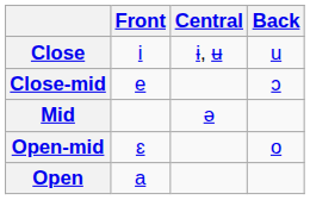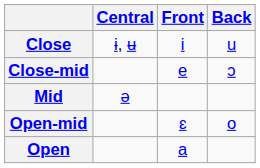 <table class="wikitable" style="text-align: center;">
 <tr>
 <th></th>
+<th><a href='#'>Central</a></th>
 <th><a href='#'>Front</a></th>
-<th><a href='#'>Central</a></th>
 <th><a href='#'>Back</a></th>
 </tr>
 <tr>
 <th><a href='#'>Close</a></th>
+<td><a href='#'>ɨ</a>, <a href='#'>ʉ</a></td>
 <td><a href='#'>i</a></td>
-<td><a href='#'>ɨ</a>, <a href='#'>ʉ</a></td>
 <td><a href='#'>u</a></td>
 </tr>
 <tr>
 <th><a href='#'>Close-mid</a></th>
+<td></td>
 <td><a href='#'>e</a></td>
-<td></td>
 <td><a href='#'>ɔ</a></td>
 </tr>
 <tr>
 <th><a href='#'>Mid</a></th>
+<td><a href='#'>ə</a></td>
 <td></td>
-<td><a href='#'>ə</a></td>
 <td></td>
 </tr>
 <tr>
 <th><a href='#'>Open-mid</a></th>
+<td></td>
 <td><a href='#'>ɛ</a></td>
-<td></td>
 <td><a href='#'>o</a></td>
 </tr>
 <tr>
 <th><a href='#'>Open</a></th>
+<td></td>
 <td><a href='#'>a</a></td>
-<td></td>
 <td></td>
 </tr>
 </table>
